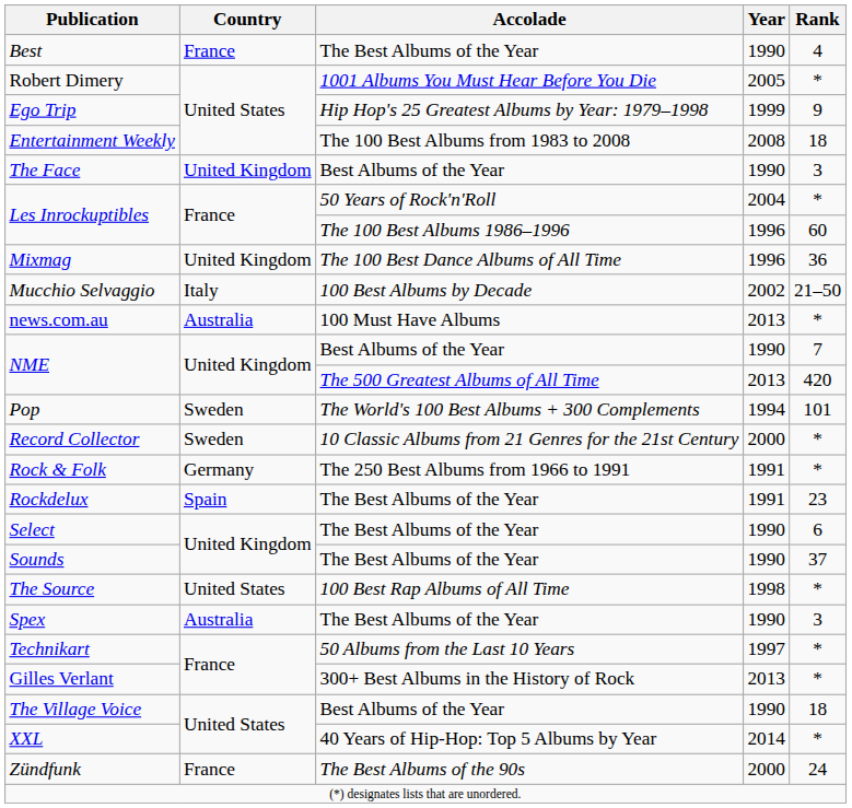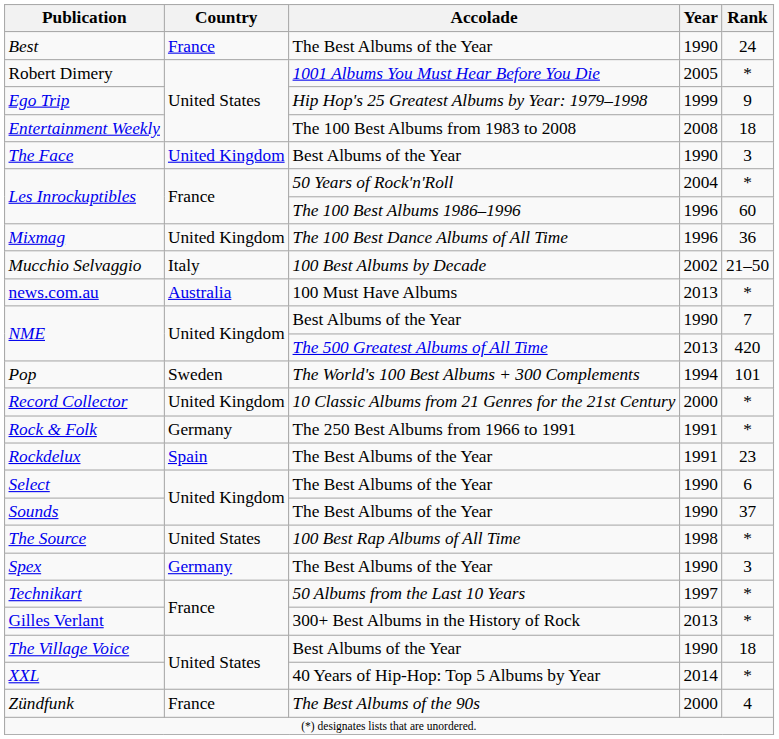 <table class="wikitable">
 <tr>
 <th>Publication</th>
 <th>Country</th>
 <th>Accolade</th>
 <th>Year</th>
 <th style="text-align:center;">Rank</th>
 </tr>
 <tr>
 <td><em>Best</em></td>
 <td><a href='#'>France</a></td>
 <td>The Best Albums of the Year</td>
 <td>1990</td>
-<td style="text-align:center;">4</td>
+<td style="text-align:center;">24</td>
 </tr>
 <tr>
 <td>Robert Dimery</td>
 <td rowspan="3">United States</td>
 <td><em><a href='#'>1001 Albums You Must Hear Before You Die</a></em></td>
 <td>2005</td>
 <td style="text-align:center;">*</td>
 </tr>
 <tr>
 <td><em><a href='#'>Ego Trip</a></em></td>
 <td><em>Hip Hop's 25 Greatest Albums by Year: 1979–1998</em></td>
 <td>1999</td>
 <td style="text-align:center;">9</td>
 </tr>
 <tr>
 <td><em><a href='#'>Entertainment Weekly</a></em></td>
 <td>The 100 Best Albums from 1983 to 2008</td>
 <td>2008</td>
 <td style="text-align:center;">18</td>
 </tr>
 <tr>
 <td><em><a href='#'>The Face</a></em></td>
 <td><a href='#'>United Kingdom</a></td>
 <td>Best Albums of the Year</td>
 <td>1990</td>
 <td style="text-align:center;">3</td>
 </tr>
 <tr>
 <td rowspan="2"><em><a href='#'>Les Inrockuptibles</a></em></td>
 <td rowspan="2">France</td>
 <td><em>50 Years of Rock'n'Roll</em></td>
 <td>2004</td>
 <td style="text-align:center;">*</td>
 </tr>
 <tr>
 <td><em>The 100 Best Albums 1986–1996</em></td>
 <td>1996</td>
 <td style="text-align:center;">60</td>
 </tr>
 <tr>
 <td><em><a href='#'>Mixmag</a></em></td>
 <td>United Kingdom</td>
 <td><em>The 100 Best Dance Albums of All Time</em></td>
 <td>1996</td>
 <td style="text-align:center;">36</td>
 </tr>
 <tr>
 <td><em>Mucchio Selvaggio</em></td>
 <td>Italy</td>
 <td><em>100 Best Albums by Decade</em></td>
 <td>2002</td>
 <td style="text-align:center;">21–50</td>
 </tr>
 <tr>
 <td><a href='#'>news.com.au</a></td>
 <td><a href='#'>Australia</a></td>
 <td>100 Must Have Albums</td>
 <td>2013</td>
 <td style="text-align:center;">*</td>
 </tr>
 <tr>
 <td rowspan="2"><em><a href='#'>NME</a></em></td>
 <td rowspan="2">United Kingdom</td>
 <td>Best Albums of the Year</td>
 <td>1990</td>
 <td style="text-align:center;">7</td>
 </tr>
 <tr>
 <td><em><a href='#'>The 500 Greatest Albums of All Time</a></em></td>
 <td>2013</td>
 <td style="text-align:center;">420</td>
 </tr>
 <tr>
 <td><em>Pop</em></td>
 <td>Sweden</td>
 <td><em>The World's 100 Best Albums + 300 Complements</em></td>
 <td>1994</td>
 <td style="text-align:center;">101</td>
 </tr>
 <tr>
 <td><em><a href='#'>Record Collector</a></em></td>
-<td>Sweden</td>
+<td>United Kingdom</td>
 <td><em>10 Classic Albums from 21 Genres for the 21st Century</em></td>
 <td>2000</td>
 <td style="text-align:center;">*</td>
 </tr>
 <tr>
 <td><em><a href='#'>Rock & Folk</a></em></td>
 <td>Germany</td>
 <td>The 250 Best Albums from 1966 to 1991</td>
 <td>1991</td>
 <td style="text-align:center;">*</td>
 </tr>
 <tr>
 <td><em><a href='#'>Rockdelux</a></em></td>
 <td><a href='#'>Spain</a></td>
 <td>The Best Albums of the Year</td>
 <td>1991</td>
 <td style="text-align:center;">23</td>
 </tr>
 <tr>
 <td><em><a href='#'>Select</a></em></td>
 <td rowspan="2">United Kingdom</td>
 <td>The Best Albums of the Year</td>
 <td>1990</td>
 <td style="text-align:center;">6</td>
 </tr>
 <tr>
 <td><em><a href='#'>Sounds</a></em></td>
 <td>The Best Albums of the Year</td>
 <td>1990</td>
 <td style="text-align:center;">37</td>
 </tr>
 <tr>
 <td><em><a href='#'>The Source</a></em></td>
 <td>United States</td>
 <td><em>100 Best Rap Albums of All Time</em></td>
 <td>1998</td>
 <td style="text-align:center;">*</td>
 </tr>
 <tr>
 <td><em><a href='#'>Spex</a></em></td>
-<td><a href='#'>Australia</a></td>
+<td><a href='#'>Germany</a></td>
 <td>The Best Albums of the Year</td>
 <td>1990</td>
 <td style="text-align:center;">3</td>
 </tr>
 <tr>
 <td><em><a href='#'>Technikart</a></em></td>
 <td rowspan="2">France</td>
 <td><em>50 Albums from the Last 10 Years</em></td>
 <td>1997</td>
 <td style="text-align:center;">*</td>
 </tr>
 <tr>
 <td><a href='#'>Gilles Verlant</a></td>
 <td>300+ Best Albums in the History of Rock</td>
 <td>2013</td>
 <td style="text-align:center;">*</td>
 </tr>
 <tr>
 <td><em><a href='#'>The Village Voice</a></em></td>
 <td rowspan="2">United States</td>
 <td>Best Albums of the Year</td>
 <td>1990</td>
 <td style="text-align:center;">18</td>
 </tr>
 <tr>
 <td><em><a href='#'>XXL</a></em></td>
 <td>40 Years of Hip-Hop: Top 5 Albums by Year</td>
 <td>2014</td>
 <td style="text-align:center;">*</td>
 </tr>
 <tr>
 <td><em>Zündfunk</em></td>
 <td>France</td>
 <td><em>The Best Albums of the 90s</em></td>
 <td>2000</td>
-<td style="text-align:center;">24</td>
+<td style="text-align:center;">4</td>
 </tr>
 <tr>
 <td colspan="7" style="text-align:center; font-size:8pt;">(*) designates lists that are unordered.</td>
 </tr>
 </table>
